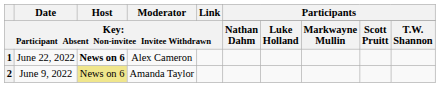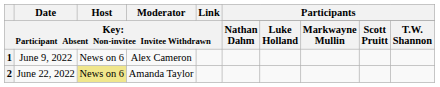 <table class="wikitable" style="text-align:center;">
 <tr>
 <th scope="col"></th>
 <th scope="col">Date</th>
 <th scope="col">Host</th>
 <th scope="col">Moderator</th>
 <th scope="col">Link</th>
 <th colspan="5" scope="col">Participants</th>
 </tr>
 <tr>
 <th colspan="5" rowspan="2">Key:<br> <small>Participant </small>  <small>Absent </small>  <small>Non-invitee </small>  <small>Invitee  Withdrawn</small></th>
 </tr>
 <tr>
 <th scope="col">Nathan<br>Dahm</th>
 <th scope="col">Luke<br>Holland</th>
 <th scope="col">Markwayne<br>Mullin</th>
 <th scope="col">Scott<br>Pruitt</th>
 <th scope="col">T.W.<br> Shannon</th>
 </tr>
 <tr>
 <th scope="row">1</th>
-<td style="white-space:nowrap;">June 22, 2022</td>
-<td style="white-space:nowrap;"><strong>News on 6</strong></td>
+<td style="white-space:nowrap;">June 9, 2022</td>
+<td style="white-space:nowrap;">News on 6</td>
 <td style="white-space:nowrap;">Alex Cameron</td>
 <td style="white-space:nowrap;"></td>
 <td></td>
 <td></td>
 <td></td>
 <td></td>
 <td></td>
 </tr>
 <tr>
 <th scope="row">2</th>
-<td style="white-space:nowrap;">June 9, 2022</td>
+<td style="white-space:nowrap;">June 22, 2022</td>
 <td style="background: khaki; white-space:nowrap;">News on 6</td>
 <td style="white-space:nowrap;">Amanda Taylor</td>
 <td style="white-space:nowrap;"></td>
 <td></td>
 <td></td>
 <td></td>
 <td></td>
 <td></td>
 </tr>
 </table>
